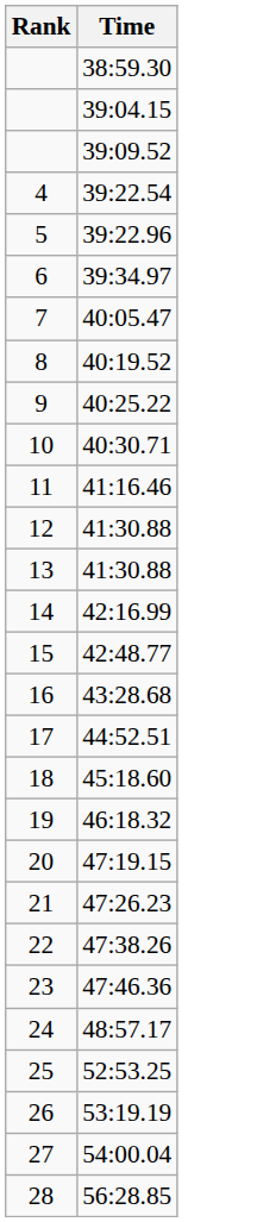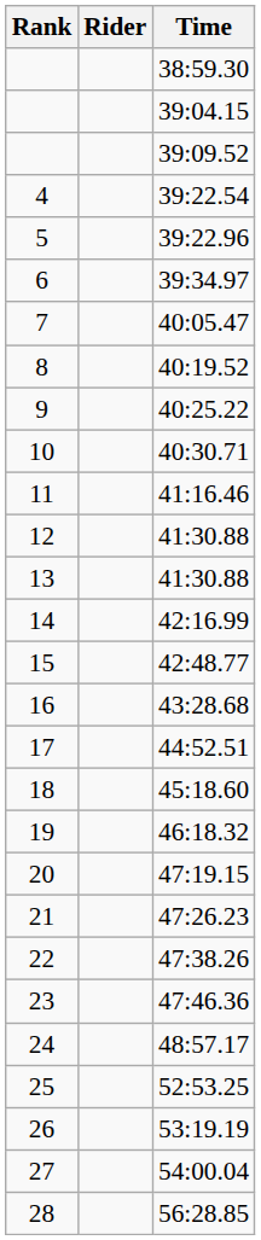 <table class="wikitable" style="font-size:95%" style="width:25em;">
 <tr>
 <th>Rank</th>
+<th>Rider</th>
 <th>Time</th>
 </tr>
 <tr>
 <td align=center></td>
+<td></td>
 <td>38:59.30</td>
 </tr>
 <tr>
 <td align=center></td>
+<td></td>
 <td>39:04.15</td>
 </tr>
 <tr>
 <td align=center></td>
+<td></td>
 <td>39:09.52</td>
 </tr>
 <tr>
 <td align=center>4</td>
+<td></td>
 <td>39:22.54</td>
 </tr>
 <tr>
 <td align=center>5</td>
+<td></td>
 <td>39:22.96</td>
 </tr>
 <tr>
 <td align=center>6</td>
+<td></td>
 <td>39:34.97</td>
 </tr>
 <tr>
 <td align=center>7</td>
+<td></td>
 <td>40:05.47</td>
 </tr>
 <tr>
 <td align=center>8</td>
+<td></td>
 <td>40:19.52</td>
 </tr>
 <tr>
 <td align=center>9</td>
+<td></td>
 <td>40:25.22</td>
 </tr>
 <tr>
 <td align=center>10</td>
+<td></td>
 <td>40:30.71</td>
 </tr>
 <tr>
 <td align=center>11</td>
+<td></td>
 <td>41:16.46</td>
 </tr>
 <tr>
 <td align=center>12</td>
+<td></td>
 <td>41:30.88</td>
 </tr>
 <tr>
 <td align=center>13</td>
+<td></td>
 <td>41:30.88</td>
 </tr>
 <tr>
 <td align=center>14</td>
+<td></td>
 <td>42:16.99</td>
 </tr>
 <tr>
 <td align=center>15</td>
+<td></td>
 <td>42:48.77</td>
 </tr>
 <tr>
 <td align=center>16</td>
+<td></td>
 <td>43:28.68</td>
 </tr>
 <tr>
 <td align=center>17</td>
+<td></td>
 <td>44:52.51</td>
 </tr>
 <tr>
 <td align=center>18</td>
+<td></td>
 <td>45:18.60</td>
 </tr>
 <tr>
 <td align=center>19</td>
+<td></td>
 <td>46:18.32</td>
 </tr>
 <tr>
 <td align=center>20</td>
+<td></td>
 <td>47:19.15</td>
 </tr>
 <tr>
 <td align=center>21</td>
+<td></td>
 <td>47:26.23</td>
 </tr>
 <tr>
 <td align=center>22</td>
+<td></td>
 <td>47:38.26</td>
 </tr>
 <tr>
 <td align=center>23</td>
+<td></td>
 <td>47:46.36</td>
 </tr>
 <tr>
 <td align=center>24</td>
+<td></td>
 <td>48:57.17</td>
 </tr>
 <tr>
 <td align=center>25</td>
+<td></td>
 <td>52:53.25</td>
 </tr>
 <tr>
 <td align=center>26</td>
+<td></td>
 <td>53:19.19</td>
 </tr>
 <tr>
 <td align=center>27</td>
+<td></td>
 <td>54:00.04</td>
 </tr>
 <tr>
 <td align=center>28</td>
+<td></td>
 <td>56:28.85</td>
 </tr>
 </table>
